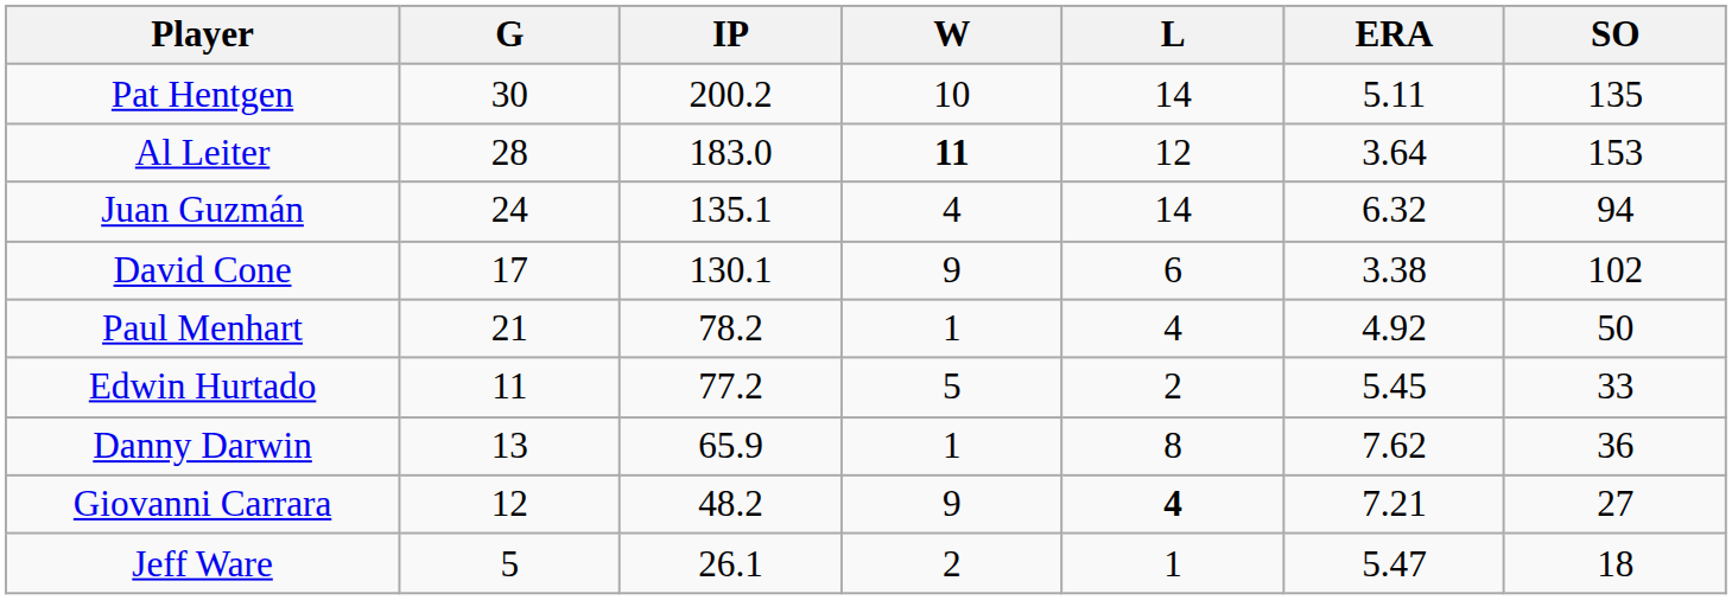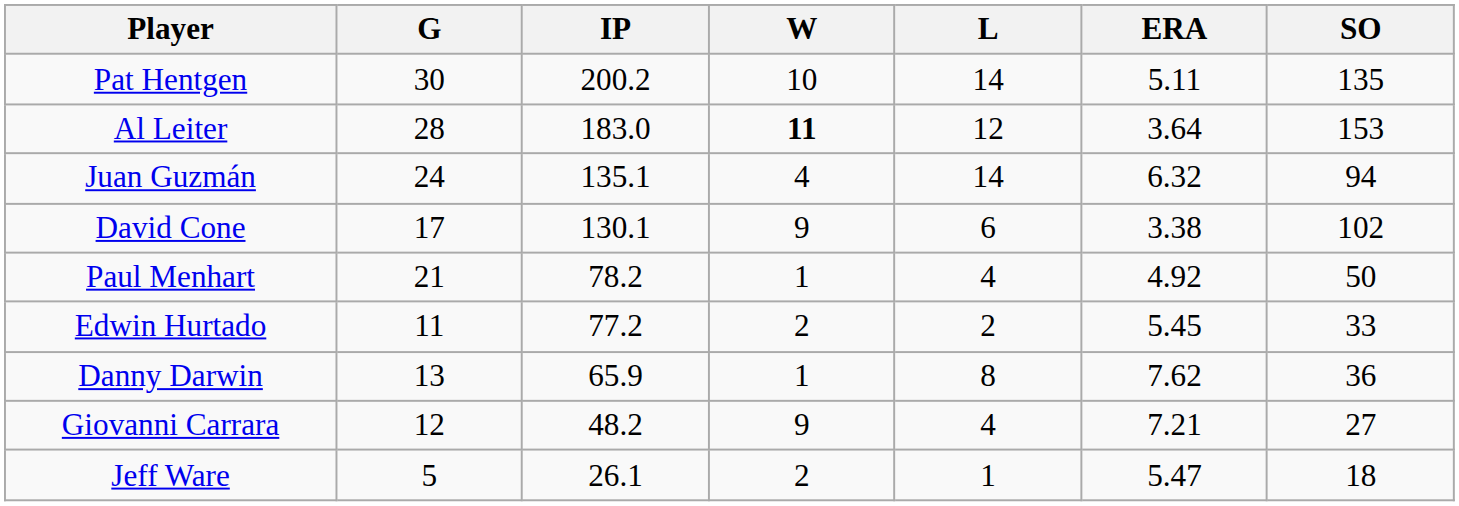 <table class="wikitable sortable">
 <tr>
 <th bgcolor="#DDDDFF" width="16%">Player</th>
 <th bgcolor="#DDDDFF" width="9%">G</th>
 <th bgcolor="#DDDDFF" width="9%">IP</th>
 <th bgcolor="#DDDDFF" width="9%">W</th>
 <th bgcolor="#DDDDFF" width="9%">L</th>
 <th bgcolor="#DDDDFF" width="9%">ERA</th>
 <th bgcolor="#DDDDFF" width="9%">SO</th>
 </tr>
 <tr align="center">
 <td><a href='#'>Pat Hentgen</a></td>
 <td>30</td>
 <td>200.2</td>
 <td>10</td>
 <td>14</td>
 <td>5.11</td>
 <td>135</td>
 </tr>
 <tr align=center>
 <td><a href='#'>Al Leiter</a></td>
 <td>28</td>
 <td>183.0</td>
 <td><strong>11</strong></td>
 <td>12</td>
 <td>3.64</td>
 <td>153</td>
 </tr>
 <tr align=center>
 <td><a href='#'>Juan Guzmán</a></td>
 <td>24</td>
 <td>135.1</td>
 <td>4</td>
 <td>14</td>
 <td>6.32</td>
 <td>94</td>
 </tr>
 <tr align=center>
 <td><a href='#'>David Cone</a></td>
 <td>17</td>
 <td>130.1</td>
 <td>9</td>
 <td>6</td>
 <td>3.38</td>
 <td>102</td>
 </tr>
 <tr align="center">
 <td><a href='#'>Paul Menhart</a></td>
 <td>21</td>
 <td>78.2</td>
 <td>1</td>
 <td>4</td>
 <td>4.92</td>
 <td>50</td>
 </tr>
 <tr align="center">
 <td><a href='#'>Edwin Hurtado</a></td>
 <td>11</td>
 <td>77.2</td>
-<td>5</td>
+<td>2</td>
 <td>2</td>
 <td>5.45</td>
 <td>33</td>
 </tr>
 <tr align="center">
 <td><a href='#'>Danny Darwin</a></td>
 <td>13</td>
 <td>65.9</td>
 <td>1</td>
 <td>8</td>
 <td>7.62</td>
 <td>36</td>
 </tr>
 <tr align=center>
 <td><a href='#'>Giovanni Carrara</a></td>
 <td>12</td>
 <td>48.2</td>
 <td>9</td>
-<td><strong>4</strong></td>
+<td>4</td>
 <td>7.21</td>
 <td>27</td>
 </tr>
 <tr align=center>
 <td><a href='#'>Jeff Ware</a></td>
 <td>5</td>
 <td>26.1</td>
 <td>2</td>
 <td>1</td>
 <td>5.47</td>
 <td>18</td>
 </tr>
 </table>
